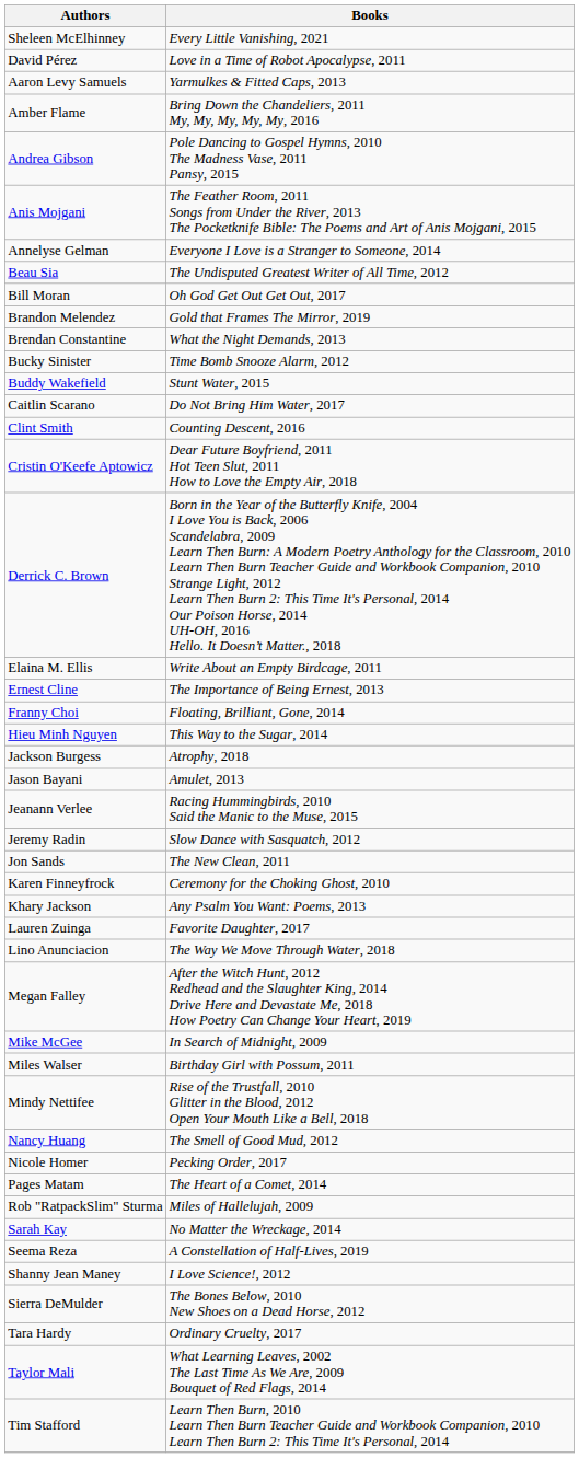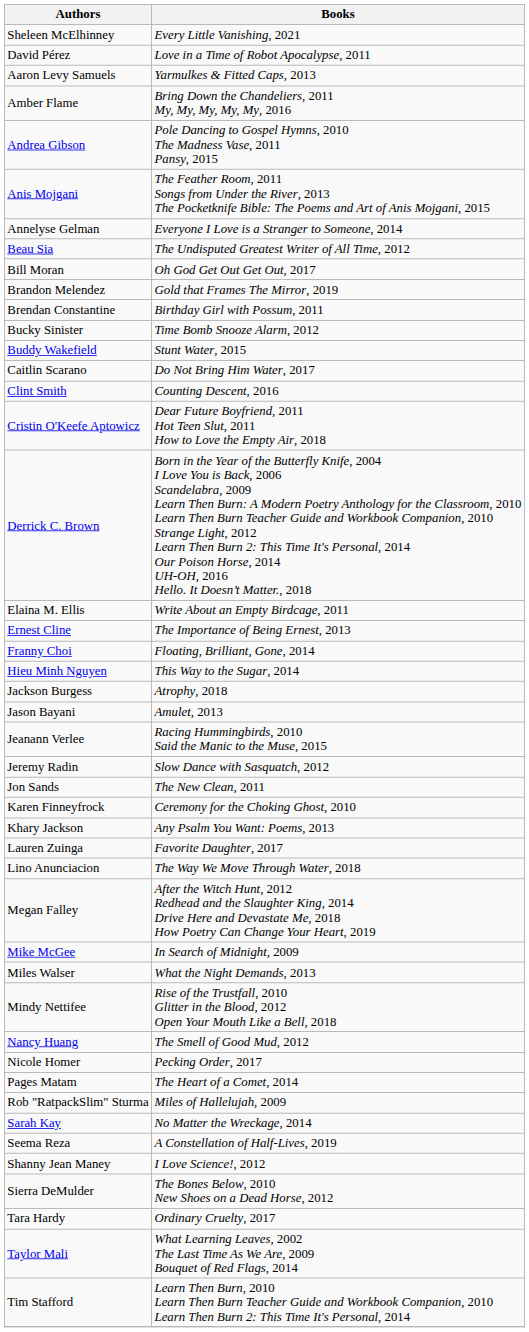 <table class="wikitable sortable">
 <tr>
 <th>Authors</th>
 <th>Books</th>
 </tr>
 <tr>
 <td>Sheleen McElhinney</td>
 <td><em>Every Little Vanishing</em>, 2021</td>
 </tr>
 <tr>
 <td>David Pérez</td>
 <td><em>Love in a Time of Robot Apocalypse</em>, 2011</td>
 </tr>
 <tr>
 <td>Aaron Levy Samuels</td>
 <td><em>Yarmulkes & Fitted Caps</em>, 2013</td>
 </tr>
 <tr>
 <td>Amber Flame</td>
 <td><em>Bring Down the Chandeliers</em>, 2011<br><em>My, My, My, My, My</em>, 2016</td>
 </tr>
 <tr>
 <td><a href='#'>Andrea Gibson</a></td>
 <td><em>Pole Dancing to Gospel Hymns</em>, 2010 <br><em>The Madness Vase</em>, 2011<br><em>Pansy</em>, 2015</td>
 </tr>
 <tr>
 <td><a href='#'>Anis Mojgani</a></td>
 <td><em>The Feather Room</em>, 2011<br><em>Songs from Under the River</em>, 2013<br><em>The Pocketknife Bible: The Poems and Art of Anis Mojgani</em>, 2015</td>
 </tr>
 <tr>
 <td>Annelyse Gelman</td>
 <td><em>Everyone I Love is a Stranger to Someone</em>, 2014</td>
 </tr>
 <tr>
 <td><a href='#'>Beau Sia</a></td>
 <td><em>The Undisputed Greatest Writer of All Time</em>, 2012</td>
 </tr>
 <tr>
 <td>Bill Moran</td>
 <td><em>Oh God Get Out Get Out</em>, 2017</td>
 </tr>
 <tr>
 <td>Brandon Melendez</td>
 <td><em>Gold that Frames The Mirror</em>, 2019</td>
 </tr>
 <tr>
 <td>Brendan Constantine</td>
-<td><em>What the Night Demands</em>, 2013</td>
+<td><em>Birthday Girl with Possum</em>, 2011</td>
 </tr>
 <tr>
 <td>Bucky Sinister</td>
 <td><em>Time Bomb Snooze Alarm</em>, 2012</td>
 </tr>
 <tr>
 <td><a href='#'>Buddy Wakefield</a></td>
 <td><em>Stunt Water</em>, 2015</td>
 </tr>
 <tr>
 <td>Caitlin Scarano</td>
 <td><em>Do Not Bring Him Water</em>, 2017</td>
 </tr>
 <tr>
 <td><a href='#'>Clint Smith</a></td>
 <td><em>Counting Descent</em>, 2016</td>
 </tr>
 <tr>
 <td><a href='#'>Cristin O'Keefe Aptowicz</a></td>
 <td><em>Dear Future Boyfriend</em>, 2011<br><em>Hot Teen Slut</em>, 2011<br><em>How to Love the Empty Air</em>, 2018</td>
 </tr>
 <tr>
 <td><a href='#'>Derrick C. Brown</a></td>
 <td><em>Born in the Year of the Butterfly Knife</em>, 2004<br><em>I Love You is Back</em>, 2006<br><em>Scandelabra</em>, 2009<br><em>Learn Then Burn: A Modern Poetry Anthology for the Classroom</em>, 2010<br><em>Learn Then Burn Teacher Guide and Workbook Companion</em>, 2010<br><em>Strange Light</em>, 2012<br><em>Learn Then Burn 2: This Time It's Personal</em>, 2014<br><em>Our Poison Horse</em>, 2014<br><em>UH-OH</em>, 2016<br><em>Hello. It Doesn’t Matter.</em>, 2018</td>
 </tr>
 <tr>
 <td>Elaina M. Ellis</td>
 <td><em>Write About an Empty Birdcage</em>, 2011</td>
 </tr>
 <tr>
 <td><a href='#'>Ernest Cline</a></td>
 <td><em>The Importance of Being Ernest</em>, 2013</td>
 </tr>
 <tr>
 <td><a href='#'>Franny Choi</a></td>
 <td><em>Floating, Brilliant, Gone</em>, 2014</td>
 </tr>
 <tr>
 <td><a href='#'>Hieu Minh Nguyen</a></td>
 <td><em>This Way to the Sugar</em>, 2014</td>
 </tr>
 <tr>
 <td>Jackson Burgess</td>
 <td><em>Atrophy</em>, 2018</td>
 </tr>
 <tr>
 <td>Jason Bayani</td>
 <td><em>Amulet</em>, 2013</td>
 </tr>
 <tr>
 <td>Jeanann Verlee</td>
 <td><em>Racing Hummingbirds</em>, 2010<br><em>Said the Manic to the Muse</em>, 2015</td>
 </tr>
 <tr>
 <td>Jeremy Radin</td>
 <td><em>Slow Dance with Sasquatch</em>, 2012</td>
 </tr>
 <tr>
 <td>Jon Sands</td>
 <td><em>The New Clean</em>, 2011</td>
 </tr>
 <tr>
 <td>Karen Finneyfrock</td>
 <td><em>Ceremony for the Choking Ghost</em>, 2010</td>
 </tr>
 <tr>
 <td>Khary Jackson</td>
 <td><em>Any Psalm You Want: Poems</em>, 2013</td>
 </tr>
 <tr>
 <td>Lauren Zuinga</td>
 <td><em>Favorite Daughter</em>, 2017</td>
 </tr>
 <tr>
 <td>Lino Anunciacion</td>
 <td><em>The Way We Move Through Water</em>, 2018</td>
 </tr>
 <tr>
 <td>Megan Falley</td>
 <td><em>After the Witch Hunt</em>, 2012<br><em>Redhead and the Slaughter King</em>, 2014<br><em>Drive Here and Devastate Me</em>, 2018<br><em>How Poetry Can Change Your Heart</em>, 2019</td>
 </tr>
 <tr>
 <td><a href='#'>Mike McGee</a></td>
 <td><em>In Search of Midnight</em>, 2009</td>
 </tr>
 <tr>
 <td>Miles Walser</td>
-<td><em>Birthday Girl with Possum</em>, 2011</td>
+<td><em>What the Night Demands</em>, 2013</td>
 </tr>
 <tr>
 <td>Mindy Nettifee</td>
 <td><em>Rise of the Trustfall</em>, 2010<br><em>Glitter in the Blood</em>, 2012<br><em>Open Your Mouth Like a Bell</em>, 2018</td>
 </tr>
 <tr>
 <td><a href='#'>Nancy Huang</a></td>
 <td><em>The Smell of Good Mud</em>, 2012</td>
 </tr>
 <tr>
 <td>Nicole Homer</td>
 <td><em>Pecking Order</em>, 2017</td>
 </tr>
 <tr>
 <td>Pages Matam</td>
 <td><em>The Heart of a Comet</em>, 2014</td>
 </tr>
 <tr>
 <td>Rob "RatpackSlim" Sturma</td>
 <td><em>Miles of Hallelujah</em>, 2009</td>
 </tr>
 <tr>
 <td><a href='#'>Sarah Kay</a></td>
 <td><em>No Matter the Wreckage</em>, 2014</td>
 </tr>
 <tr>
 <td>Seema Reza</td>
 <td><em>A Constellation of Half-Lives</em>, 2019</td>
 </tr>
 <tr>
 <td>Shanny Jean Maney</td>
 <td><em>I Love Science!</em>, 2012</td>
 </tr>
 <tr>
 <td>Sierra DeMulder</td>
 <td><em>The Bones Below</em>, 2010<br><em>New Shoes on a Dead Horse</em>, 2012</td>
 </tr>
 <tr>
 <td>Tara Hardy</td>
 <td><em>Ordinary Cruelty</em>, 2017</td>
 </tr>
 <tr>
 <td><a href='#'>Taylor Mali</a></td>
 <td><em>What Learning Leaves</em>, 2002<br><em>The Last Time As We Are</em>, 2009<br><em>Bouquet of Red Flags</em>, 2014</td>
 </tr>
 <tr>
 <td>Tim Stafford</td>
 <td><em>Learn Then Burn</em>, 2010<br><em>Learn Then Burn Teacher Guide and Workbook Companion</em>, 2010<br><em>Learn Then Burn 2: This Time It's Personal</em>, 2014<br></td>
 </tr>
 <tr>
 </tr>
 </table>
